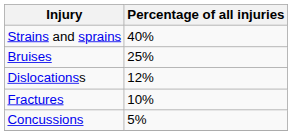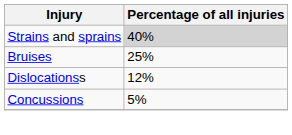 <table class="wikitable floatright">
 <tr>
 <th>Injury</th>
 <th>Percentage of all injuries</th>
 </tr>
 <tr>
 <td><a href='#'>Strains</a> and <a href='#'>sprains</a></td>
-<td>40%</td>
+<td style="background: lightgrey;">40%</td>
 </tr>
 <tr>
 <td><a href='#'>Bruises</a></td>
 <td>25%</td>
 </tr>
 <tr>
 <td><a href='#'>Dislocations</a>s</td>
 <td>12%</td>
 </tr>
 <tr>
-<td><a href='#'>Fractures</a></td>
-<td>10%</td>
-</tr>
-<tr>
 <td><a href='#'>Concussions</a></td>
 <td>5%</td>
 </tr>
 <tr>
 </tr>
 </table>
